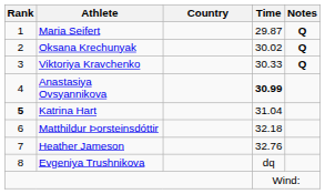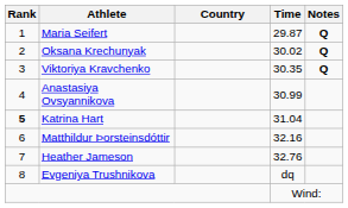 <table class="wikitable sortable" style="text-align:center">
 <tr>
 <th>Rank</th>
 <th style="width:180px">Athlete</th>
 <th style="width:125px">Country</th>
 <th>Time</th>
 <th>Notes</th>
 </tr>
 <tr>
 <td>1</td>
 <td style="text-align:left;"><a href='#'>Maria Seifert</a></td>
 <td style="text-align:left;"></td>
 <td>29.87</td>
 <td><strong>Q</strong></td>
 </tr>
 <tr>
 <td>2</td>
 <td style="text-align:left;"><a href='#'>Oksana Krechunyak</a></td>
 <td style="text-align:left;"></td>
 <td>30.02</td>
 <td><strong>Q</strong></td>
 </tr>
 <tr>
 <td>3</td>
 <td style="text-align:left;"><a href='#'>Viktoriya Kravchenko</a></td>
 <td style="text-align:left;"></td>
-<td>30.33</td>
+<td>30.35</td>
 <td><strong>Q</strong></td>
 </tr>
 <tr>
 <td>4</td>
 <td style="text-align:left;"><a href='#'>Anastasiya Ovsyannikova</a></td>
 <td style="text-align:left;"></td>
-<td><strong>30.99</strong></td>
+<td>30.99</td>
 <td></td>
 </tr>
 <tr>
 <td><strong>5</strong></td>
 <td style="text-align:left;"><a href='#'>Katrina Hart</a></td>
 <td style="text-align:left;"></td>
 <td>31.04</td>
 <td></td>
 </tr>
 <tr>
 <td>6</td>
 <td style="text-align:left;"><a href='#'>Matthildur Þorsteinsdóttir</a></td>
 <td style="text-align:left;"></td>
-<td>32.18</td>
+<td>32.16</td>
 <td></td>
 </tr>
 <tr>
 <td>7</td>
 <td style="text-align:left;"><a href='#'>Heather Jameson</a></td>
 <td style="text-align:left;"></td>
 <td>32.76</td>
 <td></td>
 </tr>
 <tr>
 <td>8</td>
 <td style="text-align:left;"><a href='#'>Evgeniya Trushnikova</a></td>
 <td style="text-align:left;"></td>
 <td>dq</td>
 <td></td>
 </tr>
 <tr class="sortbottom">
 <td colspan="3"></td>
 <td colspan="2">Wind:</td>
 </tr>
 </table>
